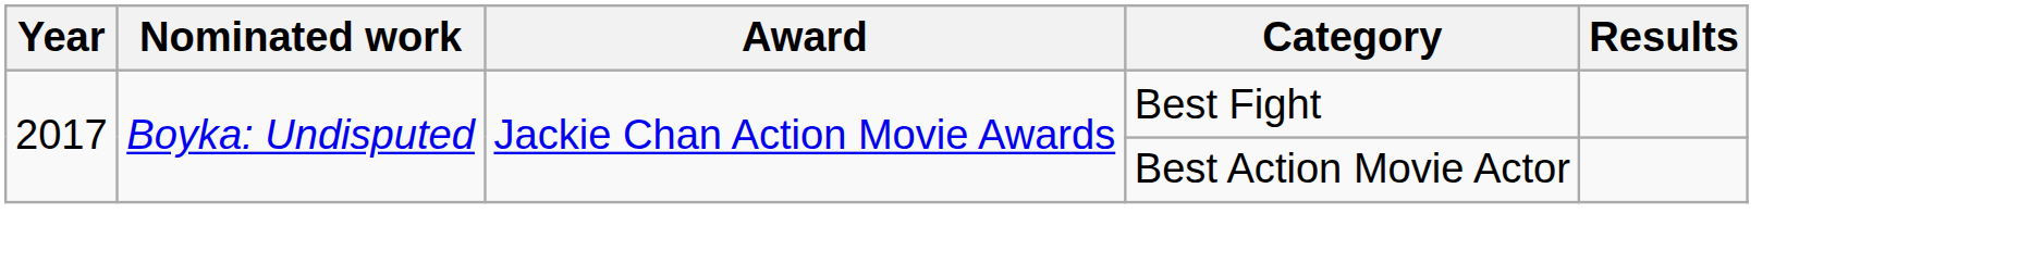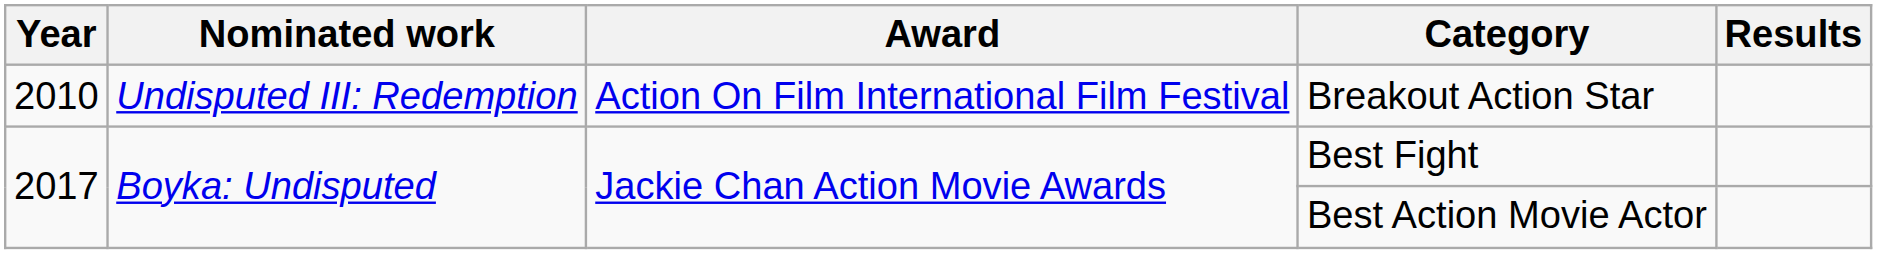 <table class="wikitable sortable">
 <tr>
 <th>Year</th>
 <th>Nominated work</th>
 <th>Award</th>
 <th>Category</th>
 <th>Results</th>
+</tr>
+<tr>
+<td>2010</td>
+<td><em><a href='#'>Undisputed III: Redemption</a></em></td>
+<td><a href='#'>Action On Film International Film Festival</a></td>
+<td>Breakout Action Star</td>
+<td></td>
 </tr>
 <tr>
 <td rowspan="2">2017</td>
 <td rowspan="2"><em><a href='#'>Boyka: Undisputed</a></em></td>
 <td rowspan="2"><a href='#'>Jackie Chan Action Movie Awards</a></td>
 <td>Best Fight</td>
 <td></td>
 </tr>
 <tr>
 <td>Best Action Movie Actor</td>
 <td></td>
 </tr>
 </table>
